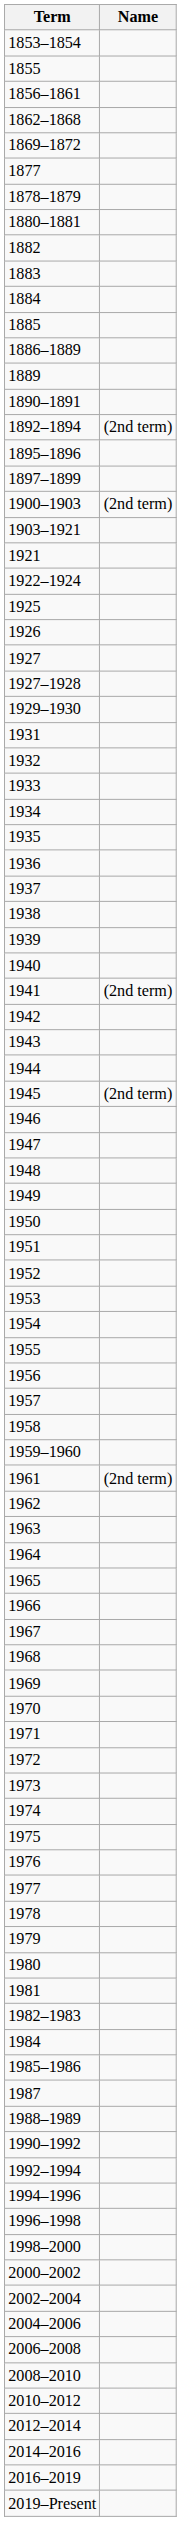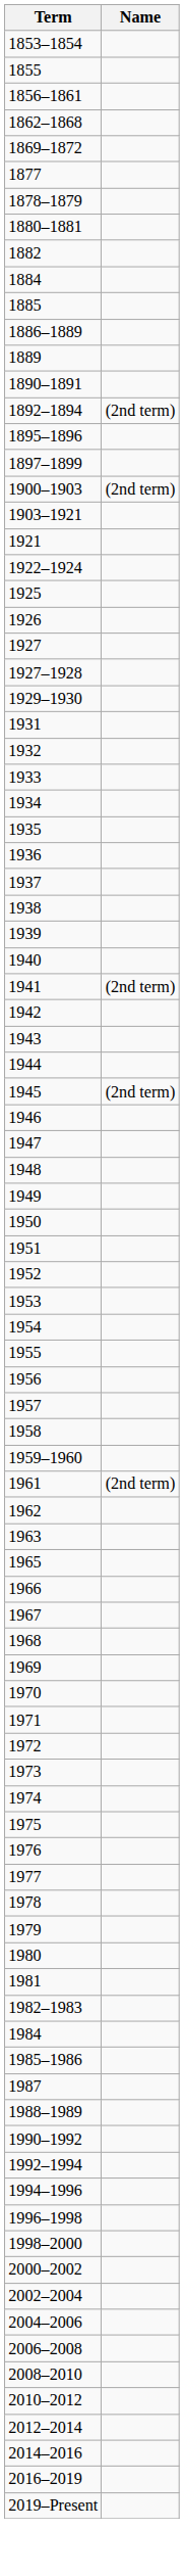 <table class="wikitable sortable">
 <tr>
 <th>Term</th>
 <th>Name</th>
 </tr>
 <tr>
 <td>1853–1854</td>
 <td></td>
 </tr>
 <tr>
 <td>1855</td>
 <td></td>
 </tr>
 <tr>
 <td>1856–1861</td>
 <td></td>
 </tr>
 <tr>
 <td>1862–1868</td>
 <td></td>
 </tr>
 <tr>
 <td>1869–1872</td>
 <td></td>
 </tr>
 <tr>
 <td>1877</td>
 <td></td>
 </tr>
 <tr>
 <td>1878–1879</td>
 <td></td>
 </tr>
 <tr>
 <td>1880–1881</td>
 <td></td>
 </tr>
 <tr>
 <td>1882</td>
-<td></td>
-</tr>
-<tr>
-<td>1883</td>
 <td></td>
 </tr>
 <tr>
 <td>1884</td>
 <td></td>
 </tr>
 <tr>
 <td>1885</td>
 <td> </td>
 </tr>
 <tr>
 <td>1886–1889</td>
 <td></td>
 </tr>
 <tr>
 <td>1889</td>
 <td></td>
 </tr>
 <tr>
 <td>1890–1891</td>
 <td> </td>
 </tr>
 <tr>
 <td>1892–1894</td>
 <td> (2nd term)</td>
 </tr>
 <tr>
 <td>1895–1896</td>
 <td></td>
 </tr>
 <tr>
 <td>1897–1899</td>
 <td> </td>
 </tr>
 <tr>
 <td>1900–1903</td>
 <td> (2nd term)</td>
 </tr>
 <tr>
 <td>1903–1921</td>
 <td></td>
 </tr>
 <tr>
 <td>1921</td>
 <td> </td>
 </tr>
 <tr>
 <td>1922–1924</td>
 <td> </td>
 </tr>
 <tr>
 <td>1925</td>
 <td></td>
 </tr>
 <tr>
 <td>1926</td>
 <td></td>
 </tr>
 <tr>
 <td>1927</td>
 <td></td>
 </tr>
 <tr>
 <td>1927–1928</td>
 <td></td>
 </tr>
 <tr>
 <td>1929–1930</td>
 <td></td>
 </tr>
 <tr>
 <td>1931</td>
 <td> </td>
 </tr>
 <tr>
 <td>1932</td>
 <td> </td>
 </tr>
 <tr>
 <td>1933</td>
 <td></td>
 </tr>
 <tr>
 <td>1934</td>
 <td></td>
 </tr>
 <tr>
 <td>1935</td>
 <td> </td>
 </tr>
 <tr>
 <td>1936</td>
 <td></td>
 </tr>
 <tr>
 <td>1937</td>
 <td> </td>
 </tr>
 <tr>
 <td>1938</td>
 <td> </td>
 </tr>
 <tr>
 <td>1939</td>
 <td></td>
 </tr>
 <tr>
 <td>1940</td>
 <td></td>
 </tr>
 <tr>
 <td>1941</td>
 <td> (2nd term)</td>
 </tr>
 <tr>
 <td>1942</td>
 <td></td>
 </tr>
 <tr>
 <td>1943</td>
 <td> </td>
 </tr>
 <tr>
 <td>1944</td>
 <td> </td>
 </tr>
 <tr>
 <td>1945</td>
 <td> (2nd term)</td>
 </tr>
 <tr>
 <td>1946</td>
 <td> </td>
 </tr>
 <tr>
 <td>1947</td>
 <td> </td>
 </tr>
 <tr>
 <td>1948</td>
 <td></td>
 </tr>
 <tr>
 <td>1949</td>
 <td> </td>
 </tr>
 <tr>
 <td>1950</td>
 <td></td>
 </tr>
 <tr>
 <td>1951</td>
 <td></td>
 </tr>
 <tr>
 <td>1952</td>
 <td> </td>
 </tr>
 <tr>
 <td>1953</td>
 <td></td>
 </tr>
 <tr>
 <td>1954</td>
 <td></td>
 </tr>
 <tr>
 <td>1955</td>
 <td></td>
 </tr>
 <tr>
 <td>1956</td>
 <td></td>
 </tr>
 <tr>
 <td>1957</td>
 <td></td>
 </tr>
 <tr>
 <td>1958</td>
 <td></td>
 </tr>
 <tr>
 <td>1959–1960</td>
 <td></td>
 </tr>
 <tr>
 <td>1961</td>
 <td> (2nd term)</td>
 </tr>
 <tr>
 <td>1962</td>
 <td></td>
 </tr>
 <tr>
 <td>1963</td>
 <td></td>
 </tr>
 <tr>
-<td>1964</td>
-<td></td>
-</tr>
-<tr>
 <td>1965</td>
 <td></td>
 </tr>
 <tr>
 <td>1966</td>
 <td></td>
 </tr>
 <tr>
 <td>1967</td>
 <td></td>
 </tr>
 <tr>
 <td>1968</td>
 <td></td>
 </tr>
 <tr>
 <td>1969</td>
 <td></td>
 </tr>
 <tr>
 <td>1970</td>
 <td></td>
 </tr>
 <tr>
 <td>1971</td>
 <td></td>
 </tr>
 <tr>
 <td>1972</td>
 <td></td>
 </tr>
 <tr>
 <td>1973</td>
 <td></td>
 </tr>
 <tr>
 <td>1974</td>
 <td></td>
 </tr>
 <tr>
 <td>1975</td>
 <td></td>
 </tr>
 <tr>
 <td>1976</td>
 <td></td>
 </tr>
 <tr>
 <td>1977</td>
 <td></td>
 </tr>
 <tr>
 <td>1978</td>
 <td></td>
 </tr>
 <tr>
 <td>1979</td>
 <td></td>
 </tr>
 <tr>
 <td>1980</td>
 <td></td>
 </tr>
 <tr>
 <td>1981</td>
 <td></td>
 </tr>
 <tr>
 <td>1982–1983</td>
 <td></td>
 </tr>
 <tr>
 <td>1984</td>
 <td></td>
 </tr>
 <tr>
 <td>1985–1986</td>
 <td></td>
 </tr>
 <tr>
 <td>1987</td>
 <td></td>
 </tr>
 <tr>
 <td>1988–1989</td>
 <td></td>
 </tr>
 <tr>
 <td>1990–1992</td>
 <td></td>
 </tr>
 <tr>
 <td>1992–1994</td>
 <td></td>
 </tr>
 <tr>
 <td>1994–1996</td>
 <td></td>
 </tr>
 <tr>
 <td>1996–1998</td>
 <td></td>
 </tr>
 <tr>
 <td>1998–2000</td>
 <td></td>
 </tr>
 <tr>
 <td>2000–2002</td>
 <td></td>
 </tr>
 <tr>
 <td>2002–2004</td>
 <td></td>
 </tr>
 <tr>
 <td>2004–2006</td>
 <td> </td>
 </tr>
 <tr>
 <td>2006–2008</td>
 <td> </td>
 </tr>
 <tr>
 <td>2008–2010</td>
 <td> </td>
 </tr>
 <tr>
 <td>2010–2012</td>
 <td></td>
 </tr>
 <tr>
 <td>2012–2014</td>
 <td></td>
 </tr>
 <tr>
 <td>2014–2016</td>
 <td></td>
 </tr>
 <tr>
 <td>2016–2019</td>
 <td></td>
 </tr>
 <tr>
 <td>2019–Present</td>
 <td></td>
 </tr>
 </table>
